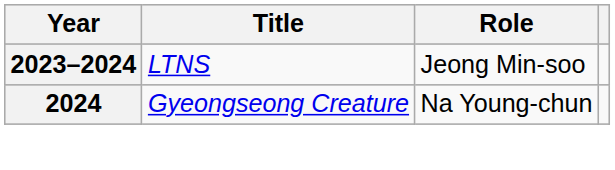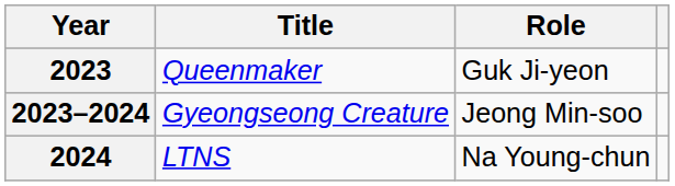 <table class="wikitable plainrowheaders sortable">
 <tr>
 <th scope="col">Year</th>
 <th scope="col">Title</th>
 <th scope="col">Role</th>
 <th scope="col" class="unsortable"></th>
 </tr>
 <tr>
+<th scope="row">2023</th>
+<td><em><a href='#'>Queenmaker</a></em></td>
+<td>Guk Ji-yeon</td>
+<td style="text-align:center"></td>
+</tr>
+<tr>
 <th scope="row">2023–2024</th>
-<td><em><a href='#'>LTNS</a></em></td>
+<td><em><a href='#'>Gyeongseong Creature</a></em></td>
 <td>Jeong Min-soo</td>
 <td style="text-align:center"></td>
 </tr>
 <tr>
 <th scope="row">2024</th>
-<td><em><a href='#'>Gyeongseong Creature</a></em></td>
+<td><em><a href='#'>LTNS</a></em></td>
 <td>Na Young-chun</td>
 <td></td>
 </tr>
 </table>
